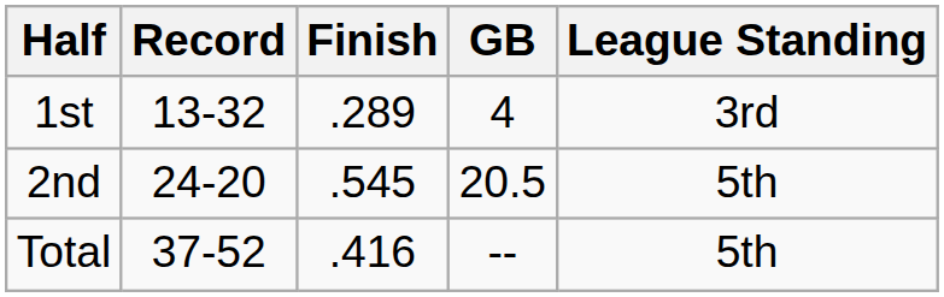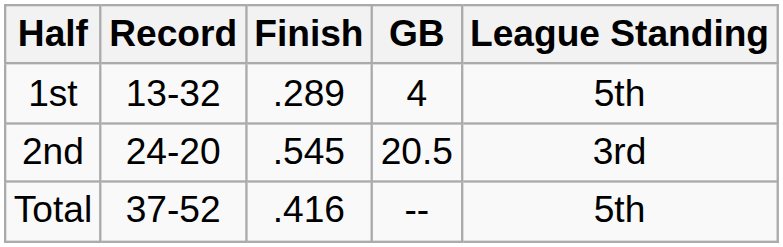 <table class="wikitable" style="text-align:center">
 <tr>
 <th>Half</th>
 <th>Record</th>
 <th>Finish</th>
 <th>GB</th>
 <th>League Standing</th>
 </tr>
 <tr>
 <td>1st</td>
 <td>13-32</td>
 <td>.289</td>
 <td>4</td>
-<td>3rd</td>
+<td>5th</td>
 </tr>
 <tr>
 <td>2nd</td>
 <td>24-20</td>
 <td>.545</td>
 <td>20.5</td>
-<td>5th</td>
+<td>3rd</td>
 </tr>
 <tr>
 <td>Total</td>
 <td>37-52</td>
 <td>.416</td>
 <td>--</td>
 <td>5th</td>
 </tr>
 </table>
